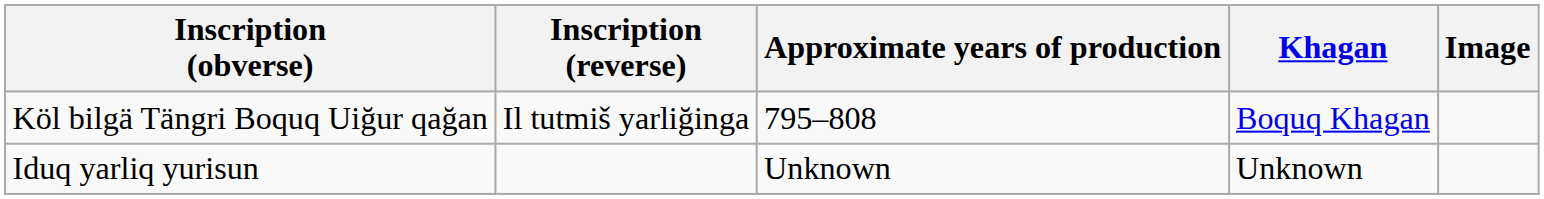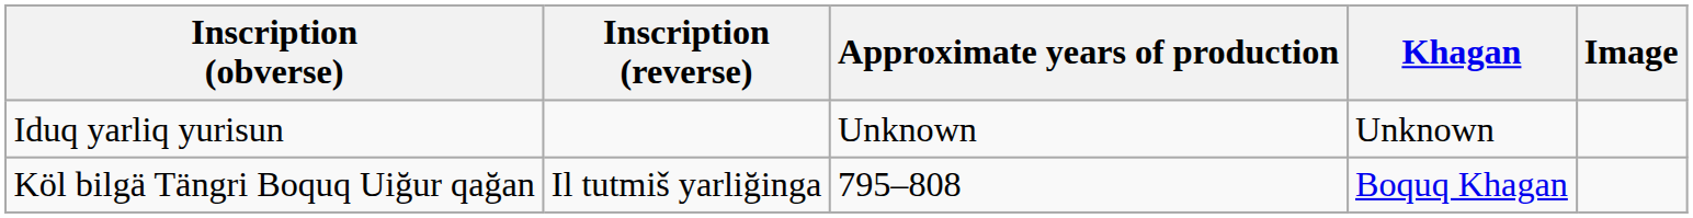 <table class="wikitable">
 <tr>
 <th>Inscription<br>(obverse)</th>
 <th>Inscription<br>(reverse)</th>
 <th>Approximate years of production</th>
 <th><a href='#'>Khagan</a></th>
 <th>Image</th>
 </tr>
 <tr>
+<td>Iduq yarliq yurisun</td>
+<td></td>
+<td>Unknown</td>
+<td>Unknown</td>
+<td></td>
+</tr>
+<tr>
 <td>Köl bilgä Tängri Boquq Uiğur qağan</td>
 <td>Il tutmiš yarliğinga</td>
 <td>795–808</td>
 <td><a href='#'>Boquq Khagan</a></td>
 <td></td>
 </tr>
-<tr>
-<td>Iduq yarliq yurisun</td>
-<td></td>
-<td>Unknown</td>
-<td>Unknown</td>
-<td></td>
-</tr>
 </table>
